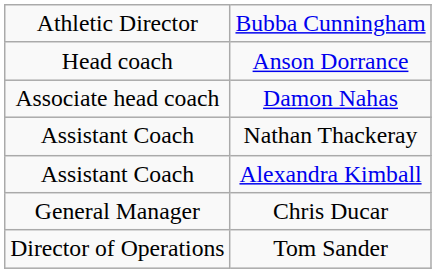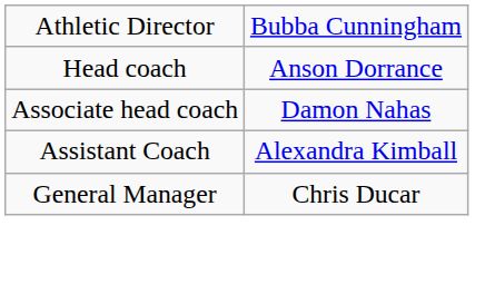 <table class="wikitable" style="text-align:center;">
 <tr>
 <td>Athletic Director</td>
 <td><a href='#'>Bubba Cunningham</a></td>
 </tr>
 <tr>
 <td>Head coach</td>
 <td><a href='#'>Anson Dorrance</a></td>
 </tr>
 <tr>
 <td>Associate head coach</td>
 <td><a href='#'>Damon Nahas</a></td>
 </tr>
 <tr>
 <td>Assistant Coach</td>
-<td>Nathan Thackeray</td>
-</tr>
-<tr>
-<td>Assistant Coach</td>
 <td><a href='#'>Alexandra Kimball</a></td>
 </tr>
 <tr>
 <td>General Manager</td>
 <td>Chris Ducar</td>
 </tr>
-<tr>
-<td>Director of Operations</td>
-<td>Tom Sander</td>
-</tr>
 </table>
